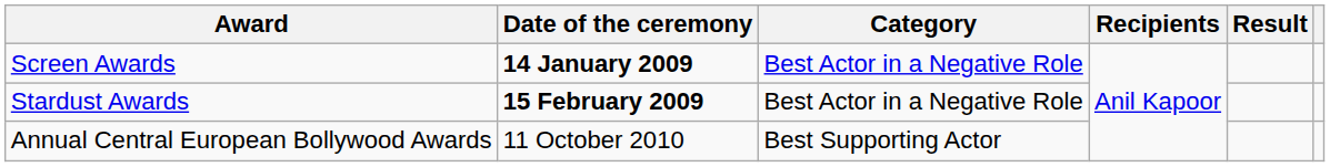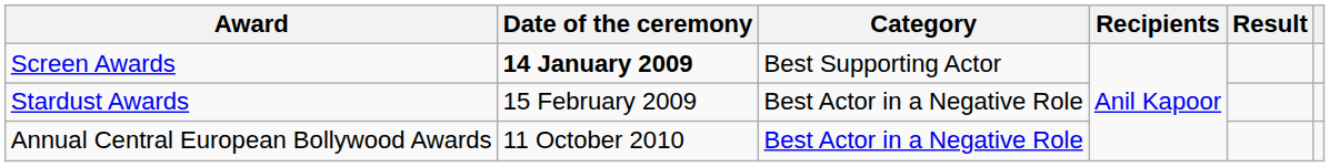 <table class="wikitable plainrowheaders sortable">
 <tr>
 <th scope="col">Award</th>
 <th scope="col">Date of the ceremony</th>
 <th scope="col">Category</th>
 <th scope="col">Recipients</th>
 <th scope="col">Result</th>
 <th class="unsortable" scope="col"></th>
 </tr>
 <tr>
 <td><a href='#'>Screen Awards</a></td>
 <td><strong>14 January 2009</strong></td>
-<td><a href='#'>Best Actor in a Negative Role</a></td>
+<td>Best Supporting Actor</td>
 <td rowspan="3"><a href='#'>Anil Kapoor</a></td>
 <td></td>
 <td></td>
 </tr>
 <tr>
 <td><a href='#'>Stardust Awards</a></td>
-<td><strong>15 February 2009</strong></td>
+<td>15 February 2009</td>
 <td>Best Actor in a Negative Role</td>
 <td></td>
 <td></td>
 </tr>
 <tr>
 <td scope="row">Annual Central European Bollywood Awards</td>
 <td>11 October 2010</td>
-<td>Best Supporting Actor</td>
+<td><a href='#'>Best Actor in a Negative Role</a></td>
 <td></td>
 <td></td>
 </tr>
 </table>
